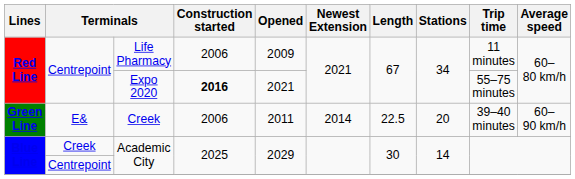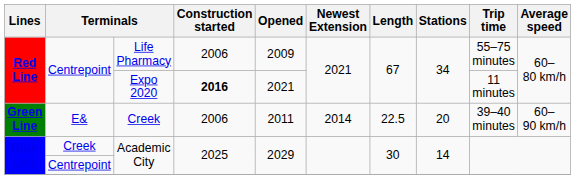 <table class="wikitable sortable" style="text-align:center">
 <tr>
 <th width="80">Lines</th>
 <th colspan="2" width="80">Terminals</th>
 <th width="80">Construction started</th>
 <th width="80">Opened</th>
 <th width="80">Newest Extension</th>
 <th width="80">Length <br> </th>
 <th width="80">Stations</th>
 <th width="80">Trip time</th>
 <th width="80">Average speed</th>
 </tr>
 <tr>
 <td rowspan="2" style="background: red;"><strong><a href='#'><span>Red Line</span></a></strong></td>
 <td rowspan ="2"><a href='#'>Centrepoint</a></td>
 <td><a href='#'>Life Pharmacy</a></td>
 <td>2006</td>
 <td>2009</td>
 <td rowspan="2">2021</td>
 <td rowspan="2">67</td>
 <td rowspan="2">34</td>
-<td>11 minutes</td>
+<td>55–75 minutes</td>
 <td rowspan ="2">60–80 km/h</td>
 </tr>
 <tr>
 <td><a href='#'>Expo 2020</a></td>
 <td><strong>2016</strong></td>
 <td>2021</td>
-<td>55–75 minutes</td>
+<td>11 minutes</td>
 </tr>
 <tr>
 <td style="background: green;"><strong><a href='#'><span>Green Line</span></a></strong></td>
 <td><a href='#'>E&</a></td>
 <td><a href='#'>Creek</a></td>
 <td>2006</td>
 <td>2011</td>
 <td>2014</td>
 <td>22.5</td>
 <td>20</td>
 <td>39–40 minutes</td>
 <td>60–90 km/h</td>
 </tr>
 <tr>
 <td rowspan="2" style="background: blue;"><strong><a href='#'><span>Blue Line</span></a></strong></td>
 <td><a href='#'>Creek</a></td>
 <td rowspan ="2">Academic City</td>
 <td rowspan ="2">2025</td>
 <td rowspan ="2">2029</td>
 <td rowspan ="2"></td>
 <td rowspan="2">30</td>
 <td rowspan="2">14</td>
 <td colspan ="2" rowspan ="2"></td>
 </tr>
 <tr>
 <td><a href='#'>Centrepoint</a></td>
 </tr>
 <tr>
 </tr>
 </table>
